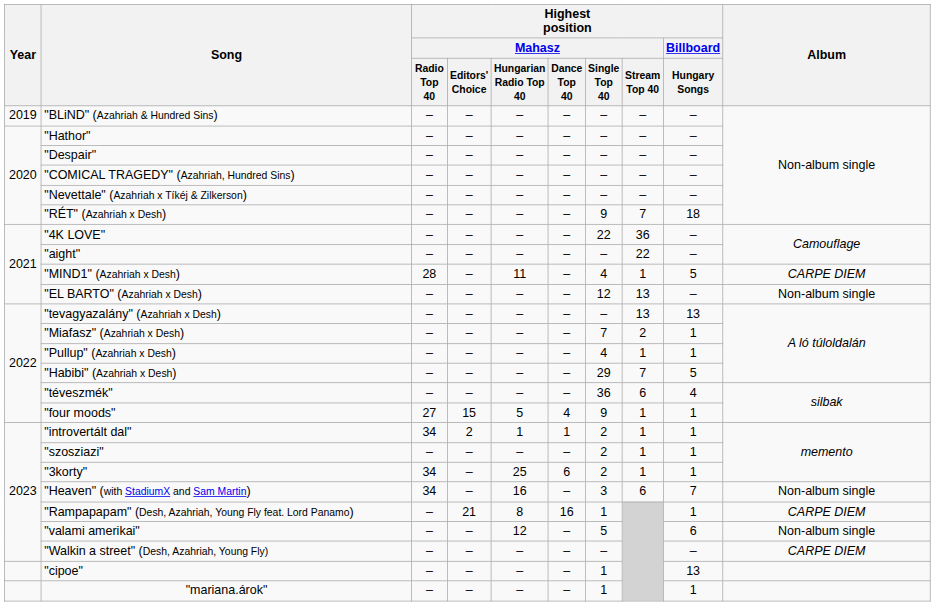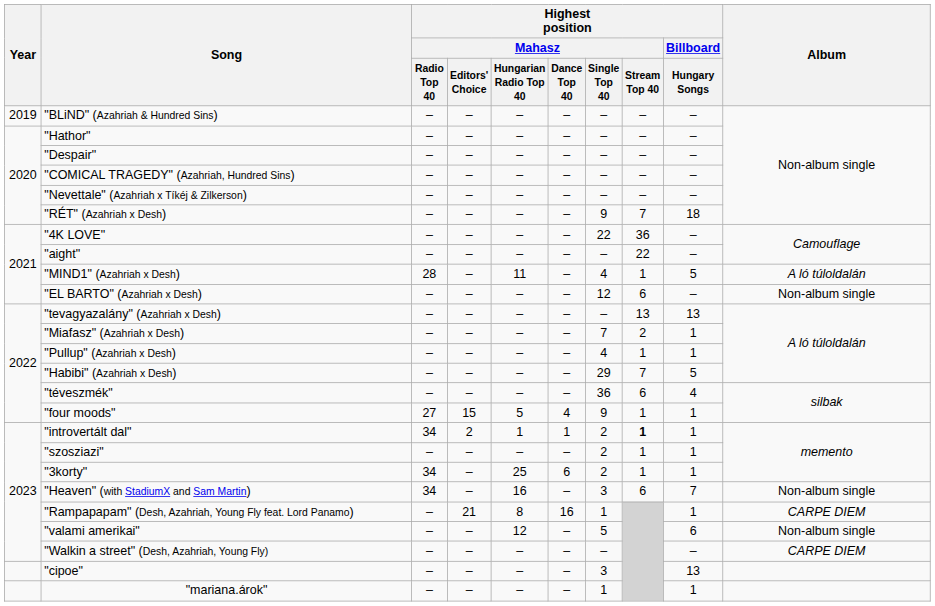 <table class="wikitable" style="text-align:center; width:75%;">
 <tr>
 <th width=40 rowspan=3>Year</th>
 <th width=40% rowspan=3>Song</th>
 <th colspan=7>Highest<br>position</th>
 <th rowspan=3>Album</th>
 </tr>
 <tr>
 <th colspan=6><a href='#'>Mahasz</a></th>
 <th colspan=1><a href='#'>Billboard</a></th>
 </tr>
 <tr>
 <th width=38><small>Radio Top 40</small></th>
 <th width=38><small>Editors' Choice</small></th>
 <th width=38><small>Hungarian Radio Top 40</small></th>
 <th width=38><small>Dance Top 40</small></th>
 <th width=38><small>Single Top 40</small></th>
 <th width=38><small>Stream Top 40</small></th>
 <th width=38><small>Hungary Songs</small></th>
 </tr>
 <tr>
 <td rowspan=1>2019</td>
 <td align=left>"BLiND" (<small>Azahriah & Hundred Sins</small>)</td>
 <td>–</td>
 <td>–</td>
 <td>–</td>
 <td>–</td>
 <td>–</td>
 <td>–</td>
 <td>–</td>
 <td rowspan=6>Non-album single</td>
 </tr>
 <tr>
 <td rowspan=5>2020</td>
 <td align=left>"Hathor"</td>
 <td>–</td>
 <td>–</td>
 <td>–</td>
 <td>–</td>
 <td>–</td>
 <td>–</td>
 <td>–</td>
 </tr>
 <tr>
 <td align=left>"Despair"</td>
 <td>–</td>
 <td>–</td>
 <td>–</td>
 <td>–</td>
 <td>–</td>
 <td>–</td>
 <td>–</td>
 </tr>
 <tr>
 <td align=left>"COMICAL TRAGEDY" (<small>Azahriah, Hundred Sins</small>)</td>
 <td>–</td>
 <td>–</td>
 <td>–</td>
 <td>–</td>
 <td>–</td>
 <td>–</td>
 <td>–</td>
 </tr>
 <tr>
 <td align=left>"Nevettale" (<small>Azahriah x Tíkéj & Zilkerson</small>)</td>
 <td>–</td>
 <td>–</td>
 <td>–</td>
 <td>–</td>
 <td>–</td>
 <td>–</td>
 <td>–</td>
 </tr>
 <tr>
 <td align=left>"RÉT" (<small>Azahriah x Desh</small>)</td>
 <td>–</td>
 <td>–</td>
 <td>–</td>
 <td>–</td>
 <td>9</td>
 <td>7</td>
 <td>18</td>
 </tr>
 <tr>
 <td rowspan=4>2021</td>
 <td align=left>"4K LOVE"</td>
 <td>–</td>
 <td>–</td>
 <td>–</td>
 <td>–</td>
 <td>22</td>
 <td>36</td>
 <td>–</td>
 <td rowspan="2"><em>Camouflage</em></td>
 </tr>
 <tr>
 <td align=left>"aight"</td>
 <td>–</td>
 <td>–</td>
 <td>–</td>
 <td>–</td>
 <td>–</td>
 <td>22</td>
 <td>–</td>
 </tr>
 <tr>
 <td align=left>"MIND1" (<small>Azahriah x Desh</small>)</td>
 <td>28</td>
 <td>–</td>
 <td>11</td>
 <td>–</td>
 <td>4</td>
 <td>1</td>
 <td>5</td>
-<td rowspan=1><em>CARPE DIEM</em></td>
+<td rowspan=1><em>A ló túloldalán</em></td>
 </tr>
 <tr>
 <td align=left>"EL BARTO" (<small>Azahriah x Desh</small>)</td>
 <td>–</td>
 <td>–</td>
 <td>–</td>
 <td>–</td>
 <td>12</td>
-<td>13</td>
+<td>6</td>
 <td>–</td>
 <td rowspan=1>Non-album single</td>
 </tr>
 <tr>
 <td rowspan=6>2022</td>
 <td align=left>"tevagyazalány" (<small>Azahriah x Desh</small>)</td>
 <td>–</td>
 <td>–</td>
 <td>–</td>
 <td>–</td>
 <td>–</td>
 <td>13</td>
 <td>13</td>
 <td rowspan=4><em>A ló túloldalán</em></td>
 </tr>
 <tr>
 <td align=left>"Miafasz" (<small>Azahriah x Desh</small>)</td>
 <td>–</td>
 <td>–</td>
 <td>–</td>
 <td>–</td>
 <td>7</td>
 <td>2</td>
 <td>1</td>
 </tr>
 <tr>
 <td align=left>"Pullup" (<small>Azahriah x Desh</small>)</td>
 <td>–</td>
 <td>–</td>
 <td>–</td>
 <td>–</td>
 <td>4</td>
 <td>1</td>
 <td>1</td>
 </tr>
 <tr>
 <td align=left>"Habibi" (<small>Azahriah x Desh</small>)</td>
 <td>–</td>
 <td>–</td>
 <td>–</td>
 <td>–</td>
 <td>29</td>
 <td>7</td>
 <td>5</td>
 </tr>
 <tr>
 <td align=left>"téveszmék"</td>
 <td>–</td>
 <td>–</td>
 <td>–</td>
 <td>–</td>
 <td>36</td>
 <td>6</td>
 <td>4</td>
 <td rowspan=2><em>silbak</em></td>
 </tr>
 <tr>
 <td align=left>"four moods"</td>
 <td>27</td>
 <td>15</td>
 <td>5</td>
 <td>4</td>
 <td>9</td>
 <td>1</td>
 <td>1</td>
 </tr>
 <tr>
 <td rowspan="7">2023</td>
 <td align=left>"introvertált dal"</td>
 <td>34</td>
 <td>2</td>
 <td>1</td>
 <td>1</td>
 <td>2</td>
-<td>1</td>
+<td><strong>1</strong></td>
 <td>1</td>
 <td rowspan=3><em>memento</em></td>
 </tr>
 <tr>
 <td align=left>"szosziazi"</td>
 <td>–</td>
 <td>–</td>
 <td>–</td>
 <td>–</td>
 <td>2</td>
 <td>1</td>
 <td>1</td>
 </tr>
 <tr>
 <td align=left>"3korty"</td>
 <td>34</td>
 <td>–</td>
 <td>25</td>
 <td>6</td>
 <td>2</td>
 <td>1</td>
 <td>1</td>
 </tr>
 <tr>
 <td align=left>"Heaven" (<small>with <a href='#'>StadiumX</a> and <a href='#'>Sam Martin</a></small>)</td>
 <td>34</td>
 <td>–</td>
 <td>16</td>
 <td>–</td>
 <td>3</td>
 <td>6</td>
 <td>7</td>
 <td rowspan=1>Non-album single</td>
 </tr>
 <tr>
 <td align=left>"Rampapapam" (<small>Desh, Azahriah, Young Fly feat. Lord Panamo</small>)</td>
 <td>–</td>
 <td>21</td>
 <td>8</td>
 <td>16</td>
 <td>1</td>
 <td rowspan="5" style="background:lightgrey"></td>
 <td>1</td>
 <td rowspan=1><em>CARPE DIEM</em></td>
 </tr>
 <tr>
 <td align=left>"valami amerikai"</td>
 <td>–</td>
 <td>–</td>
 <td>12</td>
 <td>–</td>
 <td>5</td>
 <td>6</td>
 <td>Non-album single</td>
 </tr>
 <tr>
 <td align="left">"Walkin a street" (<small>Desh, Azahriah, Young Fly)</small></td>
 <td>–</td>
 <td>–</td>
 <td>–</td>
 <td>–</td>
 <td>–</td>
 <td>–</td>
 <td><em>CARPE DIEM</em></td>
 </tr>
 <tr>
 <td></td>
 <td align="left">"cipoe"</td>
 <td>–</td>
 <td>–</td>
 <td>–</td>
 <td>–</td>
-<td>1</td>
+<td>3</td>
 <td>13</td>
 <td></td>
 </tr>
 <tr>
 <td></td>
 <td>"mariana.árok"</td>
 <td>–</td>
 <td>–</td>
 <td>–</td>
 <td>–</td>
 <td>1</td>
 <td>1</td>
 <td></td>
 </tr>
 </table>
